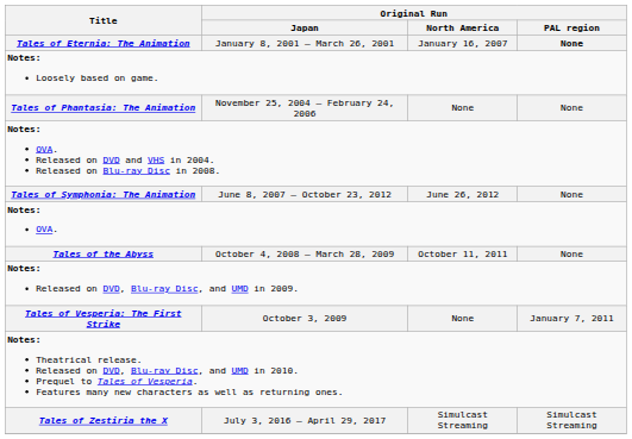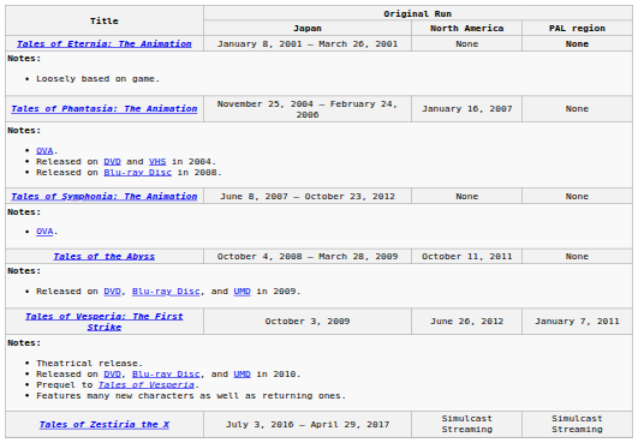 <table class="wikitable" border="1">
 <tr style="text-align: center;">
 <th rowspan="2">Title</th>
 <th colspan="3">Original Run</th>
 </tr>
 <tr>
 <th>Japan</th>
 <th>North America</th>
 <th>PAL region</th>
 </tr>
 <tr style="background:#f2f2f2; text-align:center;">
 <td><strong><em><a href='#'>Tales of Eternia: The Animation</a></em></strong></td>
 <td>January 8, 2001 – March 26, 2001</td>
-<td>January 16, 2007</td>
+<td>None</td>
 <td><strong>None</strong></td>
 </tr>
 <tr>
 <td colspan="5" style="border: none; vertical-align: top;"><strong>Notes:</strong><br><ul><li>Loosely based on game.</li></ul></td>
 </tr>
 <tr style="background:#f2f2f2; text-align:center;">
 <td><strong><em><a href='#'>Tales of Phantasia: The Animation</a></em></strong></td>
 <td>November 25, 2004 – February 24, 2006</td>
-<td>None</td>
+<td>January 16, 2007</td>
 <td>None</td>
 </tr>
 <tr>
 <td colspan="5" style="border: none; vertical-align: top;"><strong>Notes:</strong><br><ul><li><a href='#'>OVA</a>.</li><li>Released on <a href='#'>DVD</a> and <a href='#'>VHS</a> in 2004.</li><li>Released on <a href='#'>Blu-ray Disc</a> in 2008.</li></ul></td>
 </tr>
 <tr style="background:#f2f2f2; text-align:center;">
 <td><strong><em><a href='#'>Tales of Symphonia: The Animation</a></em></strong></td>
 <td>June 8, 2007 – October 23, 2012</td>
-<td>June 26, 2012</td>
+<td>None</td>
 <td>None</td>
 </tr>
 <tr>
 <td colspan="5" style="border: none; vertical-align: top;"><strong>Notes:</strong><br><ul><li><a href='#'>OVA</a>.</li></ul></td>
 </tr>
 <tr style="background:#f2f2f2; text-align:center;">
 <td><strong><em><a href='#'>Tales of the Abyss</a></em></strong></td>
 <td>October 4, 2008 – March 28, 2009</td>
 <td>October 11, 2011</td>
 <td>None</td>
 </tr>
 <tr>
 <td colspan="5" style="border: none; vertical-align: top;"><strong>Notes:</strong><br><ul><li>Released on <a href='#'>DVD</a>, <a href='#'>Blu-ray Disc</a>, and <a href='#'>UMD</a> in 2009.</li></ul></td>
 </tr>
 <tr style="background:#f2f2f2; text-align:center;">
 <td><strong><em><a href='#'>Tales of Vesperia: The First Strike</a></em></strong></td>
 <td>October 3, 2009</td>
-<td>None</td>
+<td>June 26, 2012</td>
 <td>January 7, 2011</td>
 </tr>
 <tr>
 <td colspan="5" style="border: none; vertical-align: top;"><strong>Notes:</strong><br><ul><li>Theatrical release.</li><li>Released on <a href='#'>DVD</a>, <a href='#'>Blu-ray Disc</a>, and <a href='#'>UMD</a> in 2010.</li><li>Prequel to <em><a href='#'>Tales of Vesperia</a></em>.</li><li>Features many new characters as well as returning ones.</li></ul></td>
 </tr>
 <tr>
 </tr>
 <tr style="background:#f2f2f2; text-align:center;">
 <td><strong><em><a href='#'>Tales of Zestiria the X</a></em></strong></td>
 <td>July 3, 2016 – April 29, 2017</td>
 <td>Simulcast Streaming</td>
 <td>Simulcast Streaming</td>
 </tr>
 <tr>
 </tr>
 </table>
